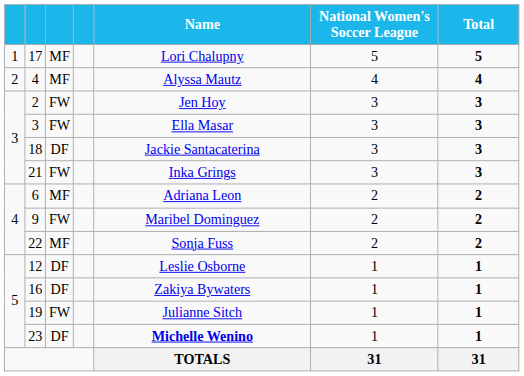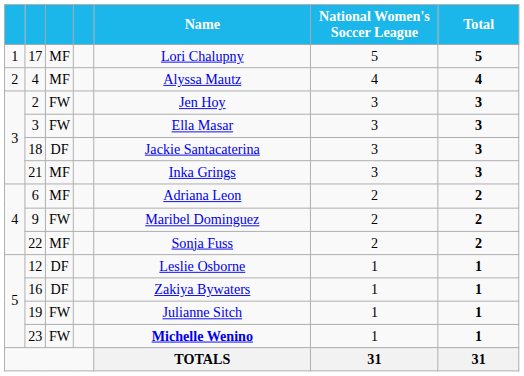 <table class="wikitable" style="font-size: 95%; text-align: center;">
 <tr>
 <th width=15 style="background:#1BB7EA; color:white; text-align:center;"><strong></strong></th>
 <th width=15 style="background:#1BB7EA; color:white; text-align:center;"><strong></strong></th>
 <th width=15 style="background:#1BB7EA; color:white; text-align:center;"></th>
 <th width=15 style="background:#1BB7EA; color:white; text-align:center;"></th>
 <th width=226 style="background:#1BB7EA; color:white; text-align:center;">Name</th>
 <th width=130 style="background:#1BB7EA; color:white; text-align:center;">National Women's Soccer League</th>
 <th width=80 style="background:#1BB7EA; color:white; text-align:center;"><strong>Total</strong></th>
 </tr>
 <tr>
 <td rowspan=1>1</td>
 <td>17</td>
 <td>MF</td>
 <td></td>
 <td><a href='#'>Lori Chalupny</a></td>
 <td>5</td>
 <td><strong>5</strong></td>
 </tr>
 <tr>
 <td rowspan=1>2</td>
 <td>4</td>
 <td>MF</td>
 <td></td>
 <td><a href='#'>Alyssa Mautz</a></td>
 <td>4</td>
 <td><strong>4</strong></td>
 </tr>
 <tr>
 <td rowspan=4>3</td>
 <td>2</td>
 <td>FW</td>
 <td></td>
 <td><a href='#'>Jen Hoy</a></td>
 <td>3</td>
 <td><strong>3</strong></td>
 </tr>
 <tr>
 <td>3</td>
 <td>FW</td>
 <td></td>
 <td><a href='#'>Ella Masar</a></td>
 <td>3</td>
 <td><strong>3</strong></td>
 </tr>
 <tr>
 <td>18</td>
 <td>DF</td>
 <td></td>
 <td><a href='#'>Jackie Santacaterina</a></td>
 <td>3</td>
 <td><strong>3</strong></td>
 </tr>
 <tr>
 <td>21</td>
-<td>FW</td>
+<td>MF</td>
 <td></td>
 <td><a href='#'>Inka Grings</a></td>
 <td>3</td>
 <td><strong>3</strong></td>
 </tr>
 <tr>
 <td rowspan=3>4</td>
 <td>6</td>
 <td>MF</td>
 <td></td>
 <td><a href='#'>Adriana Leon</a></td>
 <td>2</td>
 <td><strong>2</strong></td>
 </tr>
 <tr>
 <td>9</td>
 <td>FW</td>
 <td></td>
 <td><a href='#'>Maribel Dominguez</a></td>
 <td>2</td>
 <td><strong>2</strong></td>
 </tr>
 <tr>
 <td>22</td>
 <td>MF</td>
 <td></td>
 <td><a href='#'>Sonja Fuss</a></td>
 <td>2</td>
 <td><strong>2</strong></td>
 </tr>
 <tr>
 <td rowspan=4>5</td>
 <td>12</td>
 <td>DF</td>
 <td></td>
 <td><a href='#'>Leslie Osborne</a></td>
 <td>1</td>
 <td><strong>1</strong></td>
 </tr>
 <tr>
 <td>16</td>
 <td>DF</td>
 <td></td>
 <td><a href='#'>Zakiya Bywaters</a></td>
 <td>1</td>
 <td><strong>1</strong></td>
 </tr>
 <tr>
 <td>19</td>
 <td>FW</td>
 <td></td>
 <td><a href='#'>Julianne Sitch</a></td>
 <td>1</td>
 <td><strong>1</strong></td>
 </tr>
 <tr>
 <td>23</td>
-<td>DF</td>
+<td>FW</td>
 <td></td>
 <td><strong><a href='#'>Michelle Wenino</a></strong></td>
 <td>1</td>
 <td><strong>1</strong></td>
 </tr>
 <tr>
 <td colspan="4"></td>
 <th style="background:#white; color:black; text-align:center;"><strong>TOTALS</strong></th>
 <th style="background:#white; color:black; text-align:center;"><strong>31</strong></th>
 <th style="background:#white; color:black; text-align:center;"><strong>31</strong></th>
 </tr>
 </table>
